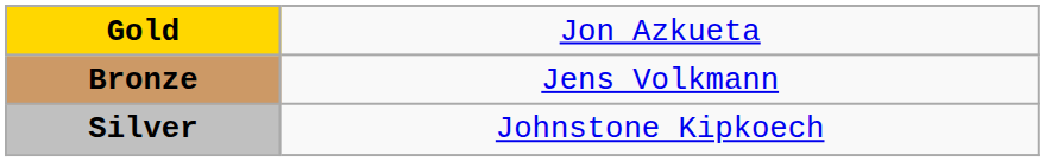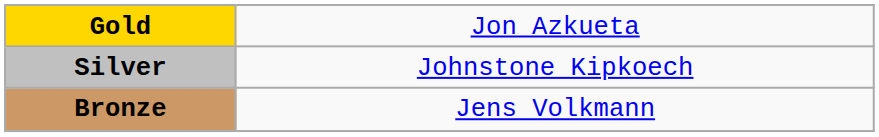 <table class="wikitable" style="text-align:center; " width="35%">
 <tr>
 <td bgcolor="gold"><strong>Gold</strong></td>
 <td><a href='#'>Jon Azkueta</a><br>  <small><em></em></small></td>
 </tr>
 <tr>
+<td bgcolor="silver"><strong>Silver</strong></td>
+<td><a href='#'>Johnstone Kipkoech</a><br>  <small><em></em></small></td>
+</tr>
+<tr>
 <td bgcolor="CC9966"><strong>Bronze</strong></td>
 <td><a href='#'>Jens Volkmann</a><br>  <small><em></em></small></td>
 </tr>
-<tr>
-<td bgcolor="silver"><strong>Silver</strong></td>
-<td><a href='#'>Johnstone Kipkoech</a><br>  <small><em></em></small></td>
-</tr>
 </table>
